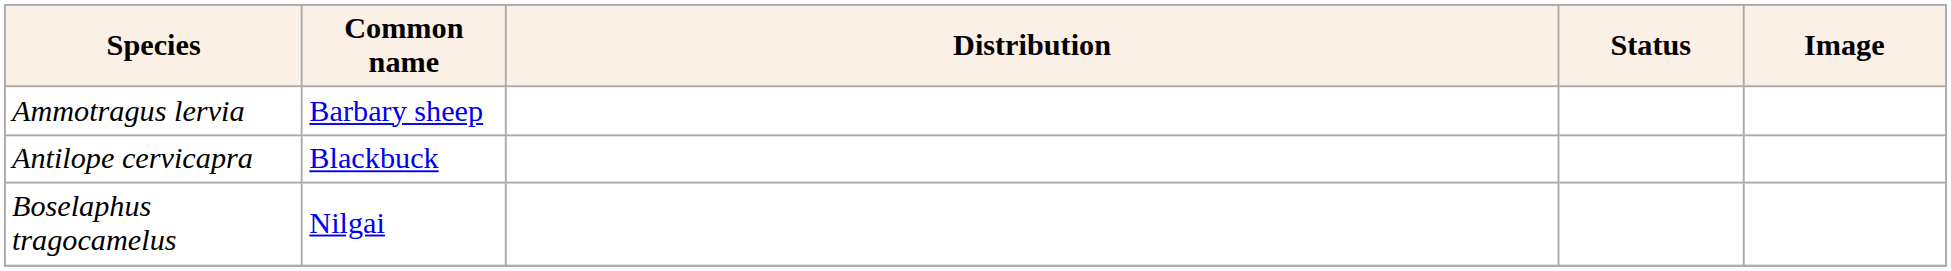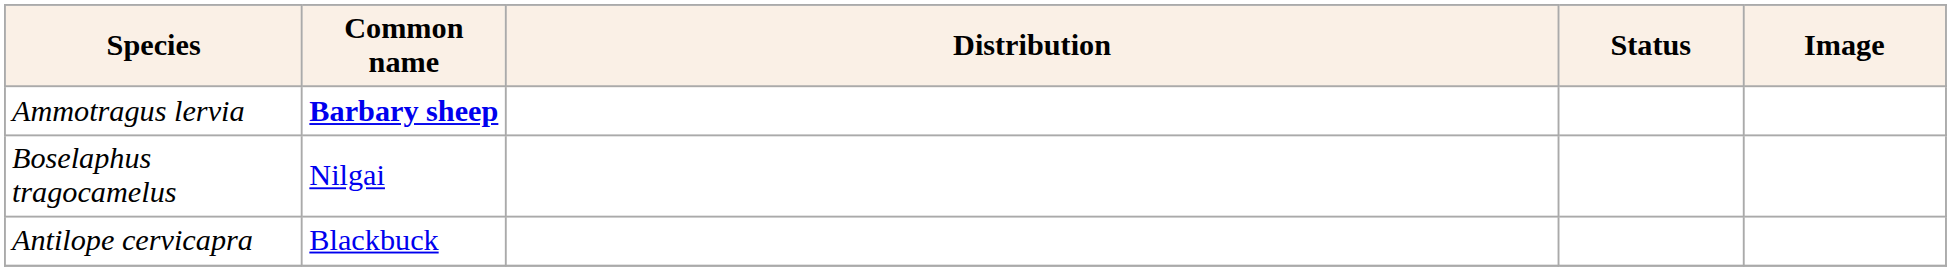 <table class="sortable wikitable plainrowheaders" border="0" style="background:#ffffff" align="top" class="sortable wikitable">
 <tr ->
 <th scope="col" style="background-color:Linen; color:Black" width=150 px>Species</th>
 <th scope="col" style="background-color:Linen; color:Black" width=100 px>Common name</th>
 <th scope="col" style="background:Linen; color:Black" width=550 px>Distribution</th>
 <th scope="col" style="background-color:Linen; color:Black" width=90 px>Status</th>
 <th scope="col" style="background:Linen; color:Black" width=100 px>Image</th>
 </tr>
 <tr>
 <td !scope="row" style="background:#ffffff"><em>Ammotragus lervia</em></td>
-<td><a href='#'>Barbary sheep</a></td>
+<td><strong><a href='#'>Barbary sheep</a></strong></td>
+<td></td>
+<td></td>
+<td></td>
+</tr>
+<tr>
+<td !scope="row" style="background:#ffffff"><em>Boselaphus tragocamelus</em></td>
+<td><a href='#'>Nilgai</a></td>
 <td></td>
 <td></td>
 <td></td>
 </tr>
 <tr>
 <td !scope="row" style="background:#ffffff"><em>Antilope cervicapra</em></td>
 <td><a href='#'>Blackbuck</a></td>
 <td></td>
 <td></td>
 <td></td>
 </tr>
 <tr>
-<td !scope="row" style="background:#ffffff"><em>Boselaphus tragocamelus</em></td>
-<td><a href='#'>Nilgai</a></td>
-<td></td>
-<td></td>
-<td></td>
-</tr>
-<tr>
 </tr>
 </table>
